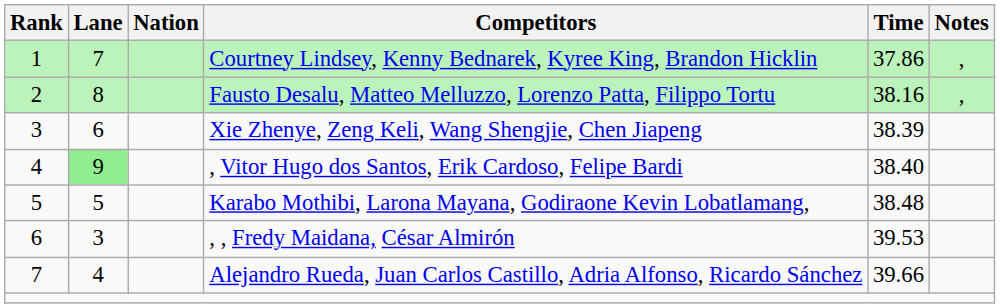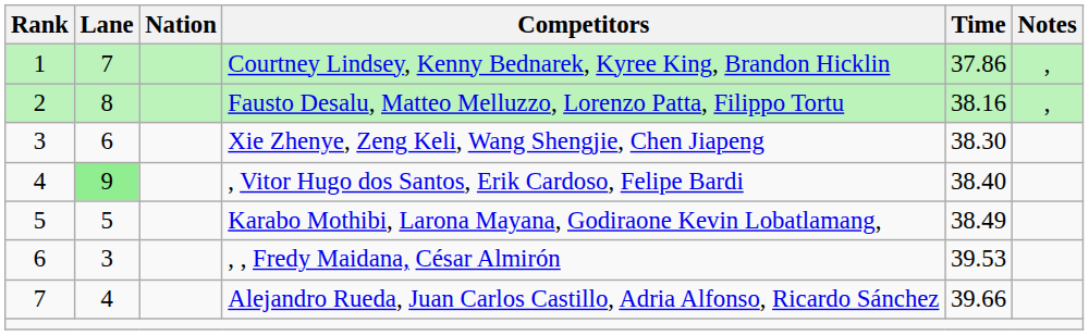 <table class="wikitable sortable" style="text-align:center">
 <tr>
 <th>Rank</th>
 <th>Lane</th>
 <th>Nation</th>
 <th>Competitors</th>
 <th>Time</th>
 <th>Notes</th>
 </tr>
 <tr bgcolor="#bbf3bb">
 <td>1</td>
 <td>7</td>
 <td align="left"></td>
 <td align="left"><a href='#'>Courtney Lindsey</a>, <a href='#'>Kenny Bednarek</a>, <a href='#'>Kyree King</a>, <a href='#'>Brandon Hicklin</a></td>
 <td>37.86</td>
 <td>, </td>
 </tr>
 <tr bgcolor="#bbf3bb">
 <td>2</td>
 <td>8</td>
 <td align="left"></td>
 <td align="left"><a href='#'>Fausto Desalu</a>, <a href='#'>Matteo Melluzzo</a>, <a href='#'>Lorenzo Patta</a>, <a href='#'>Filippo Tortu</a></td>
 <td>38.16</td>
 <td>, </td>
 </tr>
 <tr>
 <td>3</td>
 <td>6</td>
 <td align="left"></td>
 <td align="left"><a href='#'>Xie Zhenye</a>, <a href='#'>Zeng Keli</a>, <a href='#'>Wang Shengjie</a>, <a href='#'>Chen Jiapeng</a></td>
-<td>38.39</td>
+<td>38.30</td>
 <td></td>
 </tr>
 <tr>
 <td>4</td>
 <td style="background: lightgreen;">9</td>
 <td align="left"></td>
 <td align="left">, <a href='#'>Vitor Hugo dos Santos</a>, <a href='#'>Erik Cardoso</a>, <a href='#'>Felipe Bardi</a></td>
 <td>38.40</td>
 <td></td>
 </tr>
 <tr>
 <td>5</td>
 <td>5</td>
 <td align="left"></td>
 <td align="left"><a href='#'>Karabo Mothibi</a>, <a href='#'>Larona Mayana</a>, <a href='#'>Godiraone Kevin Lobatlamang</a>, </td>
-<td>38.48</td>
+<td>38.49</td>
 <td><strong></strong></td>
 </tr>
 <tr>
 <td>6</td>
 <td>3</td>
 <td align="left"></td>
 <td align="left">, , <a href='#'>Fredy Maidana,</a> <a href='#'>César Almirón</a></td>
 <td>39.53</td>
 <td></td>
 </tr>
 <tr>
 <td>7</td>
 <td>4</td>
 <td align="left"></td>
 <td align="left"><a href='#'>Alejandro Rueda</a>, <a href='#'>Juan Carlos Castillo</a>, <a href='#'>Adria Alfonso</a>, <a href='#'>Ricardo Sánchez</a></td>
 <td>39.66</td>
 <td></td>
 </tr>
 <tr class="sortbottom">
 <td colspan="6"></td>
 </tr>
 </table>
